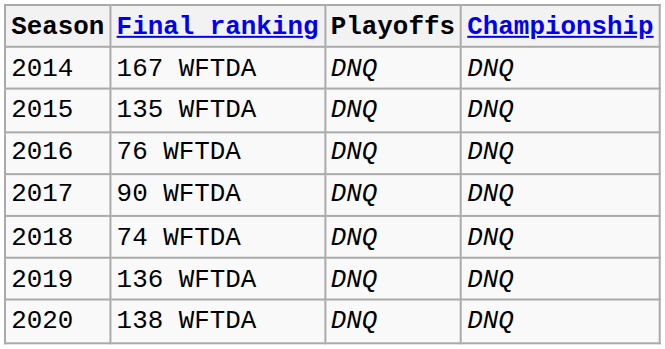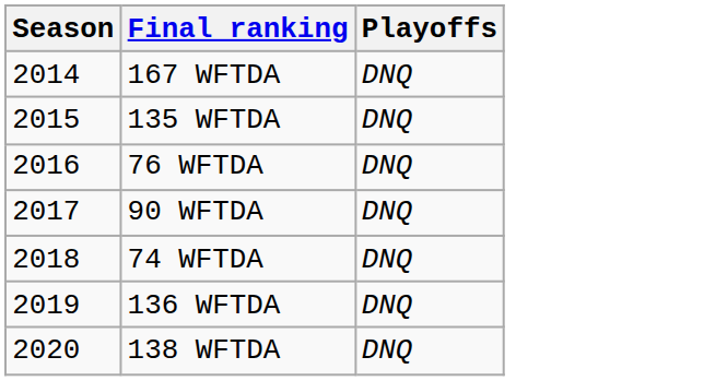 <table class="wikitable sortable">
 <tr>
 <th>Season</th>
 <th><a href='#'>Final ranking</a></th>
 <th>Playoffs</th>
-<th><a href='#'>Championship</a></th>
 </tr>
 <tr>
 <td>2014</td>
 <td>167 WFTDA</td>
-<td><em>DNQ</em></td>
 <td><em>DNQ</em></td>
 </tr>
 <tr>
 <td>2015</td>
 <td>135 WFTDA</td>
 <td><em>DNQ</em></td>
-<td><em>DNQ</em></td>
 </tr>
 <tr>
 <td>2016</td>
 <td>76 WFTDA</td>
-<td><em>DNQ</em></td>
 <td><em>DNQ</em></td>
 </tr>
 <tr>
 <td>2017</td>
 <td>90 WFTDA</td>
 <td><em>DNQ</em></td>
-<td><em>DNQ</em></td>
 </tr>
 <tr>
 <td>2018</td>
 <td>74 WFTDA</td>
-<td><em>DNQ</em></td>
 <td><em>DNQ</em></td>
 </tr>
 <tr>
 <td>2019</td>
 <td>136 WFTDA</td>
 <td><em>DNQ</em></td>
-<td><em>DNQ</em></td>
 </tr>
 <tr>
 <td>2020</td>
 <td>138 WFTDA</td>
 <td><em>DNQ</em></td>
-<td><em>DNQ</em></td>
 </tr>
 </table>
